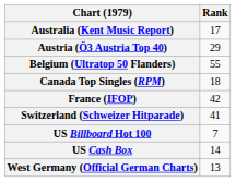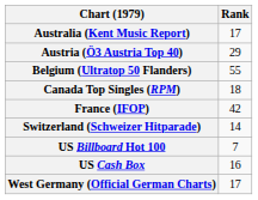 <table class="wikitable sortable plainrowheaders" style="text-align:center">
 <tr>
 <th>Chart (1979)</th>
 <th>Rank</th>
 </tr>
 <tr>
 <th scope="row">Australia (<a href='#'>Kent Music Report</a>)</th>
 <td>17</td>
 </tr>
 <tr>
 <th scope="row">Austria (<a href='#'>Ö3 Austria Top 40</a>)</th>
 <td>29</td>
 </tr>
 <tr>
 <th scope="row">Belgium (<a href='#'>Ultratop 50</a> Flanders)</th>
 <td>55</td>
 </tr>
 <tr>
 <th scope="row">Canada Top Singles (<em><a href='#'>RPM</a></em>)</th>
 <td>18</td>
 </tr>
 <tr>
 <th scope="row">France (<a href='#'>IFOP</a>)</th>
 <td>42</td>
 </tr>
 <tr>
 <th scope="row">Switzerland (<a href='#'>Schweizer Hitparade</a>)</th>
-<td>41</td>
+<td>14</td>
 </tr>
 <tr>
 <th scope="row">US <a href='#'><em>Billboard</em> Hot 100</a></th>
 <td>7</td>
 </tr>
 <tr>
 <th scope="row">US <em><a href='#'>Cash Box</a></em></th>
-<td>14</td>
+<td>16</td>
 </tr>
 <tr>
 <th scope="row">West Germany (<a href='#'>Official German Charts</a>)</th>
-<td>13</td>
+<td>17</td>
 </tr>
 </table>
